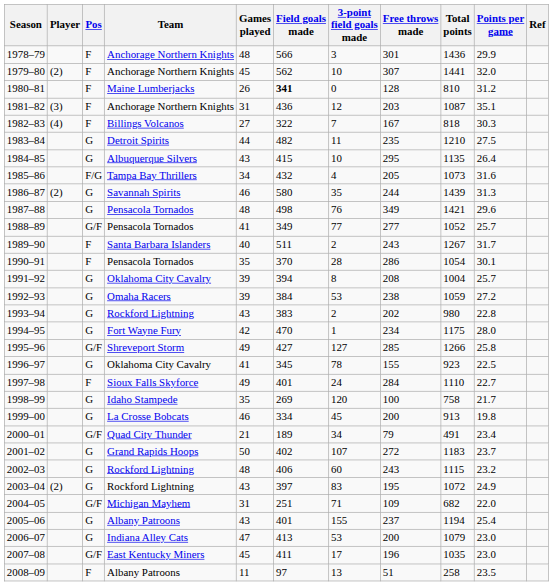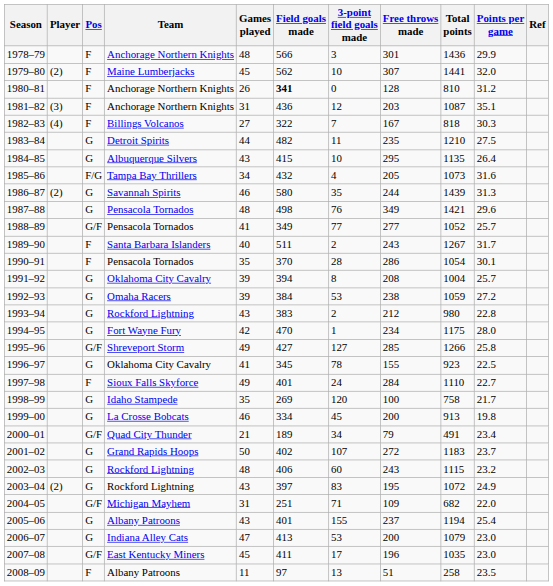 <table class="wikitable plainrowheaders sortable" summary="Season (sortable), Player (sortable), Position (sortable), Team (sortable), Game played (sortable), Field goals made (sortable), 3-point field goals made (sortable), Free throws made (sortable), Total points (sortable), Points per game (sortable) and References">
 <tr>
 <th scope="col">Season</th>
 <th scope="col">Player</th>
 <th scope="col"><a href='#'>Pos</a></th>
 <th scope="col">Team</th>
 <th scope="col">Games<br>played</th>
 <th scope="col"><a href='#'>Field goals</a><br>made</th>
 <th scope="col" data-sort-type="number"><a href='#'>3-point<br>field goals</a><br>made</th>
 <th scope="col"><a href='#'>Free throws</a><br>made</th>
 <th scope="col">Total<br>points</th>
 <th scope="col"><a href='#'>Points per<br>game</a></th>
 <th scope="col" class="unsortable">Ref</th>
 </tr>
 <tr>
 <td>1978–79</td>
 <td></td>
 <td>F</td>
 <td><a href='#'>Anchorage Northern Knights</a></td>
 <td>48</td>
 <td>566</td>
 <td>3</td>
 <td>301</td>
 <td>1436</td>
 <td>29.9</td>
 <td></td>
 </tr>
 <tr>
 <td>1979–80</td>
 <td> (2)</td>
 <td>F</td>
-<td>Anchorage Northern Knights</td>
+<td><a href='#'>Maine Lumberjacks</a></td>
 <td>45</td>
 <td>562</td>
 <td>10</td>
 <td>307</td>
 <td>1441</td>
 <td>32.0</td>
 <td></td>
 </tr>
 <tr>
 <td>1980–81</td>
 <td></td>
 <td>F</td>
-<td><a href='#'>Maine Lumberjacks</a></td>
+<td>Anchorage Northern Knights</td>
 <td>26</td>
 <td><strong>341</strong></td>
 <td>0</td>
 <td>128</td>
 <td>810</td>
 <td>31.2</td>
 <td></td>
 </tr>
 <tr>
 <td>1981–82</td>
 <td> (3)</td>
 <td>F</td>
 <td>Anchorage Northern Knights</td>
 <td>31</td>
 <td>436</td>
 <td>12</td>
 <td>203</td>
 <td>1087</td>
 <td>35.1</td>
 <td></td>
 </tr>
 <tr>
 <td>1982–83</td>
 <td> (4)</td>
 <td>F</td>
 <td><a href='#'>Billings Volcanos</a></td>
 <td>27</td>
 <td>322</td>
 <td>7</td>
 <td>167</td>
 <td>818</td>
 <td>30.3</td>
 <td></td>
 </tr>
 <tr>
 <td>1983–84</td>
 <td></td>
 <td>G</td>
 <td><a href='#'>Detroit Spirits</a></td>
 <td>44</td>
 <td>482</td>
 <td>11</td>
 <td>235</td>
 <td>1210</td>
 <td>27.5</td>
 <td></td>
 </tr>
 <tr>
 <td>1984–85</td>
 <td></td>
 <td>G</td>
 <td><a href='#'>Albuquerque Silvers</a></td>
 <td>43</td>
 <td>415</td>
 <td>10</td>
 <td>295</td>
 <td>1135</td>
 <td>26.4</td>
 <td></td>
 </tr>
 <tr>
 <td>1985–86</td>
 <td></td>
 <td>F/G</td>
 <td><a href='#'>Tampa Bay Thrillers</a></td>
 <td>34</td>
 <td>432</td>
 <td>4</td>
 <td>205</td>
 <td>1073</td>
 <td>31.6</td>
 <td></td>
 </tr>
 <tr>
 <td>1986–87</td>
 <td> (2)</td>
 <td>G</td>
 <td><a href='#'>Savannah Spirits</a></td>
 <td>46</td>
 <td>580</td>
 <td>35</td>
 <td>244</td>
 <td>1439</td>
 <td>31.3</td>
 <td></td>
 </tr>
 <tr>
 <td>1987–88</td>
 <td></td>
 <td>G</td>
 <td><a href='#'>Pensacola Tornados</a></td>
 <td>48</td>
 <td>498</td>
 <td>76</td>
 <td>349</td>
 <td>1421</td>
 <td>29.6</td>
 <td></td>
 </tr>
 <tr>
 <td>1988–89</td>
 <td></td>
 <td>G/F</td>
 <td>Pensacola Tornados</td>
 <td>41</td>
 <td>349</td>
 <td>77</td>
 <td>277</td>
 <td>1052</td>
 <td>25.7</td>
 <td></td>
 </tr>
 <tr>
 <td>1989–90</td>
 <td></td>
 <td>F</td>
 <td><a href='#'>Santa Barbara Islanders</a></td>
 <td>40</td>
 <td>511</td>
 <td>2</td>
 <td>243</td>
 <td>1267</td>
 <td>31.7</td>
 <td></td>
 </tr>
 <tr>
 <td>1990–91</td>
 <td></td>
 <td>F</td>
 <td>Pensacola Tornados</td>
 <td>35</td>
 <td>370</td>
 <td>28</td>
 <td>286</td>
 <td>1054</td>
 <td>30.1</td>
 <td></td>
 </tr>
 <tr>
 <td>1991–92</td>
 <td></td>
 <td>G</td>
 <td><a href='#'>Oklahoma City Cavalry</a></td>
 <td>39</td>
 <td>394</td>
 <td>8</td>
 <td>208</td>
 <td>1004</td>
 <td>25.7</td>
 <td></td>
 </tr>
 <tr>
 <td>1992–93</td>
 <td></td>
 <td>G</td>
 <td><a href='#'>Omaha Racers</a></td>
 <td>39</td>
 <td>384</td>
 <td>53</td>
 <td>238</td>
 <td>1059</td>
 <td>27.2</td>
 <td></td>
 </tr>
 <tr>
 <td>1993–94</td>
 <td></td>
 <td>G</td>
 <td><a href='#'>Rockford Lightning</a></td>
 <td>43</td>
 <td>383</td>
 <td>2</td>
-<td>202</td>
+<td>212</td>
 <td>980</td>
 <td>22.8</td>
 <td></td>
 </tr>
 <tr>
 <td>1994–95</td>
 <td></td>
 <td>G</td>
 <td><a href='#'>Fort Wayne Fury</a></td>
 <td>42</td>
 <td>470</td>
 <td>1</td>
 <td>234</td>
 <td>1175</td>
 <td>28.0</td>
 <td></td>
 </tr>
 <tr>
 <td>1995–96</td>
 <td></td>
 <td>G/F</td>
 <td><a href='#'>Shreveport Storm</a></td>
 <td>49</td>
 <td>427</td>
 <td>127</td>
 <td>285</td>
 <td>1266</td>
 <td>25.8</td>
 <td></td>
 </tr>
 <tr>
 <td>1996–97</td>
 <td></td>
 <td>G</td>
 <td>Oklahoma City Cavalry</td>
 <td>41</td>
 <td>345</td>
 <td>78</td>
 <td>155</td>
 <td>923</td>
 <td>22.5</td>
 <td></td>
 </tr>
 <tr>
 <td>1997–98</td>
 <td></td>
 <td>F</td>
 <td><a href='#'>Sioux Falls Skyforce</a></td>
 <td>49</td>
 <td>401</td>
 <td>24</td>
 <td>284</td>
 <td>1110</td>
 <td>22.7</td>
 <td></td>
 </tr>
 <tr>
 <td>1998–99</td>
 <td></td>
 <td>G</td>
 <td><a href='#'>Idaho Stampede</a></td>
 <td>35</td>
 <td>269</td>
 <td>120</td>
 <td>100</td>
 <td>758</td>
 <td>21.7</td>
 <td></td>
 </tr>
 <tr>
 <td>1999–00</td>
 <td></td>
 <td>G</td>
 <td><a href='#'>La Crosse Bobcats</a></td>
 <td>46</td>
 <td>334</td>
 <td>45</td>
 <td>200</td>
 <td>913</td>
 <td>19.8</td>
 <td></td>
 </tr>
 <tr>
 <td>2000–01</td>
 <td></td>
 <td>G/F</td>
 <td><a href='#'>Quad City Thunder</a></td>
 <td>21</td>
 <td>189</td>
 <td>34</td>
 <td>79</td>
 <td>491</td>
 <td>23.4</td>
 <td></td>
 </tr>
 <tr>
 <td>2001–02</td>
 <td></td>
 <td>G</td>
 <td><a href='#'>Grand Rapids Hoops</a></td>
 <td>50</td>
 <td>402</td>
 <td>107</td>
 <td>272</td>
 <td>1183</td>
 <td>23.7</td>
 <td></td>
 </tr>
 <tr>
 <td>2002–03</td>
 <td></td>
 <td>G</td>
 <td><a href='#'>Rockford Lightning</a></td>
 <td>48</td>
 <td>406</td>
 <td>60</td>
 <td>243</td>
 <td>1115</td>
 <td>23.2</td>
 <td></td>
 </tr>
 <tr>
 <td>2003–04</td>
 <td> (2)</td>
 <td>G</td>
 <td>Rockford Lightning</td>
 <td>43</td>
 <td>397</td>
 <td>83</td>
 <td>195</td>
 <td>1072</td>
 <td>24.9</td>
 <td></td>
 </tr>
 <tr>
 <td>2004–05</td>
 <td></td>
 <td>G/F</td>
 <td><a href='#'>Michigan Mayhem</a></td>
 <td>31</td>
 <td>251</td>
 <td>71</td>
 <td>109</td>
 <td>682</td>
 <td>22.0</td>
 <td></td>
 </tr>
 <tr>
 <td>2005–06</td>
 <td></td>
 <td>G</td>
 <td><a href='#'>Albany Patroons</a></td>
 <td>43</td>
 <td>401</td>
 <td>155</td>
 <td>237</td>
 <td>1194</td>
 <td>25.4</td>
 <td></td>
 </tr>
 <tr>
 <td>2006–07</td>
 <td></td>
 <td>G</td>
 <td><a href='#'>Indiana Alley Cats</a></td>
 <td>47</td>
 <td>413</td>
 <td>53</td>
 <td>200</td>
 <td>1079</td>
 <td>23.0</td>
 <td></td>
 </tr>
 <tr>
 <td>2007–08</td>
 <td></td>
 <td>G/F</td>
 <td><a href='#'>East Kentucky Miners</a></td>
 <td>45</td>
 <td>411</td>
 <td>17</td>
 <td>196</td>
 <td>1035</td>
 <td>23.0</td>
 <td></td>
 </tr>
 <tr>
 <td>2008–09</td>
 <td></td>
 <td>F</td>
 <td>Albany Patroons</td>
 <td>11</td>
 <td>97</td>
 <td>13</td>
 <td>51</td>
 <td>258</td>
 <td>23.5</td>
 <td></td>
 </tr>
 </table>
